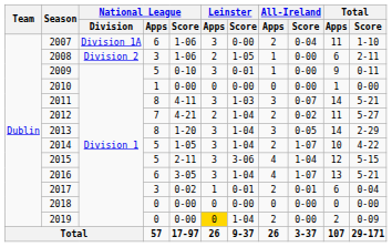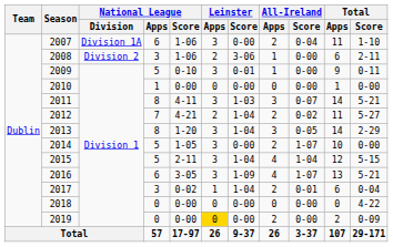 <table class="wikitable" style="text-align:center">
 <tr>
 <th rowspan="2">Team</th>
 <th rowspan="2">Season</th>
 <th colspan="3"><a href='#'>National League</a></th>
 <th colspan="2"><a href='#'>Leinster</a></th>
 <th colspan="2"><a href='#'>All-Ireland</a></th>
 <th colspan="2">Total</th>
 </tr>
 <tr>
 <th>Division</th>
 <th>Apps</th>
 <th>Score</th>
 <th>Apps</th>
 <th>Score</th>
 <th>Apps</th>
 <th>Score</th>
 <th>Apps</th>
 <th>Score</th>
 </tr>
 <tr>
 <td rowspan="13"><a href='#'>Dublin</a></td>
 <td>2007</td>
 <td rowspan="1"><a href='#'>Division 1A</a></td>
 <td>6</td>
 <td>1-06</td>
 <td>3</td>
 <td>0-00</td>
 <td>2</td>
 <td>0-04</td>
 <td>11</td>
 <td>1-10</td>
 </tr>
 <tr>
 <td>2008</td>
 <td rowspan="1"><a href='#'>Division 2</a></td>
 <td>3</td>
 <td>1-06</td>
 <td>2</td>
-<td>1-05</td>
+<td>3-06</td>
 <td>1</td>
 <td>0-00</td>
 <td>6</td>
 <td>2-11</td>
 </tr>
 <tr>
 <td>2009</td>
 <td rowspan="11"><a href='#'>Division 1</a></td>
 <td>5</td>
 <td>0-10</td>
 <td>3</td>
 <td>0-01</td>
 <td>1</td>
 <td>0-00</td>
 <td>9</td>
 <td>0-11</td>
 </tr>
 <tr>
 <td>2010</td>
 <td>1</td>
 <td>0-00</td>
 <td>0</td>
 <td>0-00</td>
 <td>0</td>
 <td>0-00</td>
 <td>1</td>
 <td>0-00</td>
 </tr>
 <tr>
 <td>2011</td>
 <td>8</td>
 <td>4-11</td>
 <td>3</td>
 <td>1-03</td>
 <td>3</td>
 <td>0-07</td>
 <td>14</td>
 <td>5-21</td>
 </tr>
 <tr>
 <td>2012</td>
 <td>7</td>
 <td>4-21</td>
 <td>2</td>
 <td>1-04</td>
 <td>2</td>
 <td>0-02</td>
 <td>11</td>
 <td>5-27</td>
 </tr>
 <tr>
 <td>2013</td>
 <td>8</td>
 <td>1-20</td>
 <td>3</td>
 <td>1-04</td>
 <td>3</td>
 <td>0-05</td>
 <td>14</td>
 <td>2-29</td>
 </tr>
 <tr>
 <td>2014</td>
 <td>5</td>
 <td>1-05</td>
 <td>3</td>
-<td>1-04</td>
+<td>0-00</td>
 <td>2</td>
 <td>1-07</td>
 <td>10</td>
-<td>4-22</td>
+<td>0-00</td>
 </tr>
 <tr>
 <td>2015</td>
 <td>5</td>
 <td>2-11</td>
 <td>3</td>
-<td>3-06</td>
+<td>1-04</td>
 <td>4</td>
 <td>1-04</td>
 <td>12</td>
 <td>5-15</td>
 </tr>
 <tr>
 <td>2016</td>
 <td>6</td>
 <td>3-05</td>
 <td>3</td>
-<td>1-04</td>
+<td>1-09</td>
 <td>4</td>
 <td>1-07</td>
 <td>13</td>
 <td>5-21</td>
 </tr>
 <tr>
 <td>2017</td>
 <td>3</td>
 <td>0-02</td>
 <td>1</td>
-<td>0-01</td>
+<td>1-04</td>
 <td>2</td>
 <td>0-01</td>
 <td>6</td>
 <td>0-04</td>
 </tr>
 <tr>
 <td>2018</td>
 <td>0</td>
 <td>0-00</td>
 <td>0</td>
 <td>0-00</td>
 <td>0</td>
 <td>0-00</td>
 <td>0</td>
-<td>0-00</td>
+<td>4-22</td>
 </tr>
 <tr>
 <td>2019</td>
 <td>0</td>
 <td>0-00</td>
 <td style="background: gold;">0</td>
-<td>1-04</td>
+<td>0-00</td>
 <td>2</td>
 <td>0-00</td>
 <td>2</td>
 <td>0-09</td>
 </tr>
 <tr>
 <th colspan="3">Total</th>
 <td><strong>57</strong></td>
 <td><strong>17-97</strong></td>
 <td><strong>26</strong></td>
 <td><strong>9-37</strong></td>
 <td><strong>26</strong></td>
 <td><strong>3-37</strong></td>
 <td><strong>107</strong></td>
 <td><strong>29-171</strong></td>
 </tr>
 </table>
